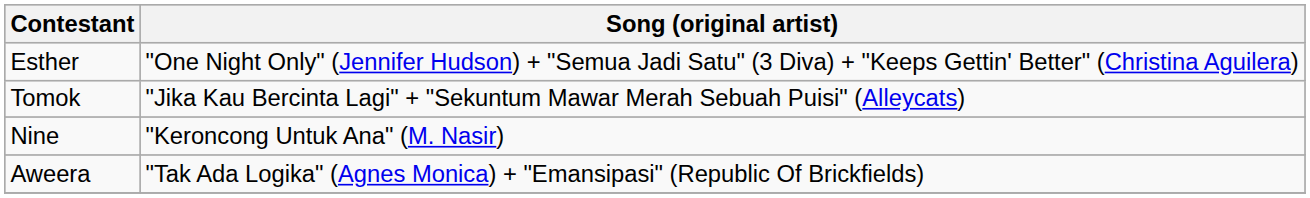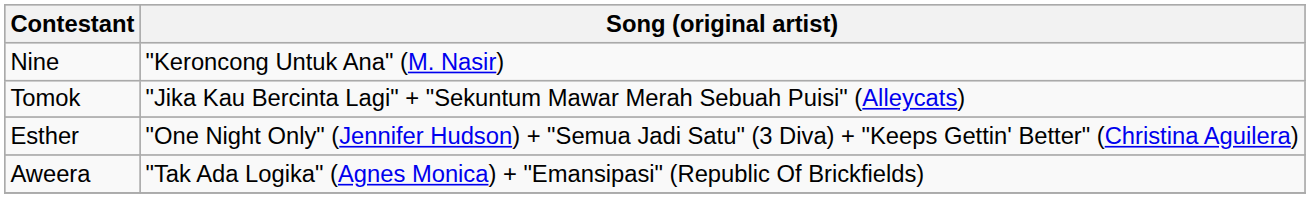 <table class="wikitable" style="font-size:90%;">
 <tr>
 <th>Contestant</th>
 <th>Song (original artist)</th>
 </tr>
 <tr>
-<td>Esther</td>
-<td>"One Night Only" (<a href='#'>Jennifer Hudson</a>) + "Semua Jadi Satu" (3 Diva) + "Keeps Gettin' Better" (<a href='#'>Christina Aguilera</a>)</td>
+<td>Nine</td>
+<td>"Keroncong Untuk Ana" (<a href='#'>M. Nasir</a>)</td>
 </tr>
 <tr>
 <td>Tomok</td>
 <td>"Jika Kau Bercinta Lagi" + "Sekuntum Mawar Merah Sebuah Puisi" (<a href='#'>Alleycats</a>)</td>
 </tr>
 <tr>
-<td>Nine</td>
-<td>"Keroncong Untuk Ana" (<a href='#'>M. Nasir</a>)</td>
+<td>Esther</td>
+<td>"One Night Only" (<a href='#'>Jennifer Hudson</a>) + "Semua Jadi Satu" (3 Diva) + "Keeps Gettin' Better" (<a href='#'>Christina Aguilera</a>)</td>
 </tr>
 <tr>
 <td>Aweera</td>
 <td>"Tak Ada Logika" (<a href='#'>Agnes Monica</a>) + "Emansipasi" (Republic Of Brickfields)</td>
 </tr>
 <tr>
 </tr>
 </table>
